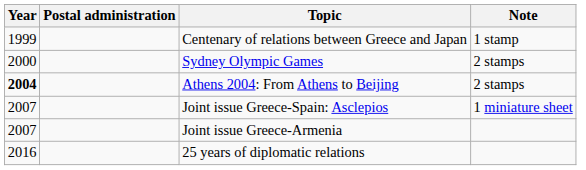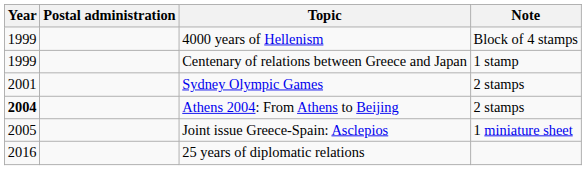 <table class="wikitable">
 <tr>
 <th>Year</th>
 <th>Postal administration</th>
 <th>Topic</th>
 <th>Note</th>
 </tr>
 <tr>
 <td>1999</td>
 <td></td>
+<td>4000 years of <a href='#'>Hellenism</a></td>
+<td>Block of 4 stamps</td>
+</tr>
+<tr>
+<td>1999</td>
+<td></td>
 <td>Centenary of relations between Greece and Japan</td>
 <td>1 stamp</td>
 </tr>
 <tr>
-<td>2000</td>
+<td>2001</td>
 <td></td>
 <td><a href='#'>Sydney Olympic Games</a></td>
 <td>2 stamps</td>
 </tr>
 <tr>
 <td><strong>2004</strong></td>
 <td></td>
 <td><a href='#'>Athens 2004</a>: From <a href='#'>Athens</a> to <a href='#'>Beijing</a></td>
 <td>2 stamps</td>
 </tr>
 <tr>
-<td>2007</td>
+<td>2005</td>
 <td></td>
 <td>Joint issue Greece-Spain: <a href='#'>Asclepios</a></td>
 <td>1 <a href='#'>miniature sheet</a></td>
-</tr>
-<tr>
-<td>2007</td>
-<td></td>
-<td>Joint issue Greece-Armenia</td>
-<td></td>
 </tr>
 <tr>
 <td>2016</td>
 <td></td>
 <td>25 years of diplomatic relations</td>
 <td></td>
 </tr>
 </table>
